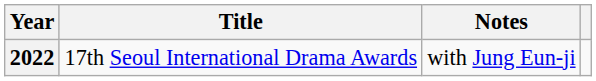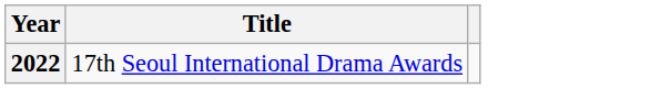 <table class="wikitable  plainrowheaders">
 <tr>
 <th scope="col">Year</th>
 <th scope="col">Title</th>
-<th scope="col">Notes</th>
 <th class="unsortable" scope="col"></th>
 </tr>
 <tr>
 <th scope="row">2022</th>
 <td>17th <a href='#'>Seoul International Drama Awards</a></td>
-<td>with <a href='#'>Jung Eun-ji</a></td>
 <td></td>
 </tr>
 </table>
